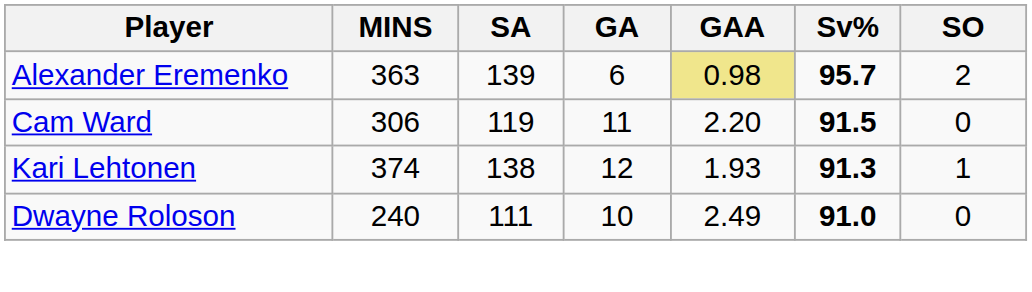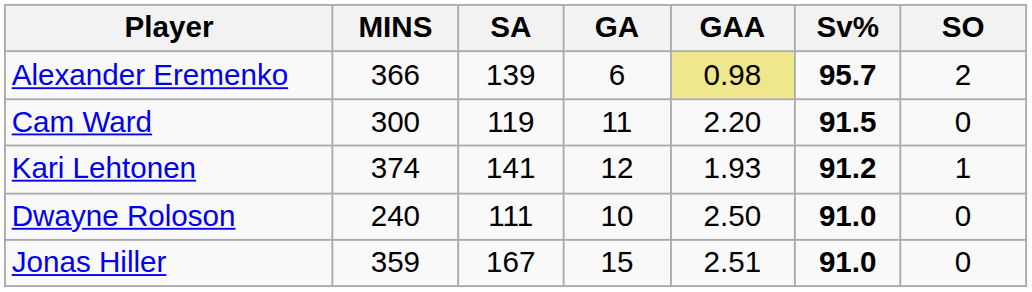 <table class="wikitable sortable" style="text-align:center;">
 <tr>
 <th style="width:170px;">Player</th>
 <th style="width:60px;">MINS</th>
 <th style="width:50px;">SA</th>
 <th style="width:50px;">GA</th>
 <th style="width:60px;">GAA</th>
 <th style="width:50px;">Sv%</th>
 <th style="width:60px;">SO</th>
 </tr>
 <tr>
 <td style="text-align:left;"> <a href='#'>Alexander Eremenko</a></td>
-<td>363</td>
+<td>366</td>
 <td>139</td>
 <td>6</td>
 <td style="background: khaki;">0.98</td>
 <td><strong>95.7</strong></td>
 <td>2</td>
 </tr>
 <tr>
 <td style="text-align:left;"> <a href='#'>Cam Ward</a></td>
-<td>306</td>
+<td>300</td>
 <td>119</td>
 <td>11</td>
 <td>2.20</td>
 <td><strong>91.5</strong></td>
 <td>0</td>
 </tr>
 <tr>
 <td style="text-align:left;"> <a href='#'>Kari Lehtonen</a></td>
 <td>374</td>
-<td>138</td>
+<td>141</td>
 <td>12</td>
 <td>1.93</td>
-<td><strong>91.3</strong></td>
+<td><strong>91.2</strong></td>
 <td>1</td>
 </tr>
 <tr>
 <td style="text-align:left;"> <a href='#'>Dwayne Roloson</a></td>
 <td>240</td>
 <td>111</td>
 <td>10</td>
-<td>2.49</td>
+<td>2.50</td>
+<td><strong>91.0</strong></td>
+<td>0</td>
+</tr>
+<tr>
+<td style="text-align:left;"> <a href='#'>Jonas Hiller</a></td>
+<td>359</td>
+<td>167</td>
+<td>15</td>
+<td>2.51</td>
 <td><strong>91.0</strong></td>
 <td>0</td>
 </tr>
 </table>
